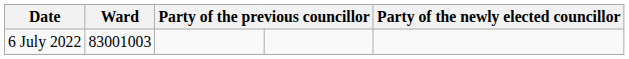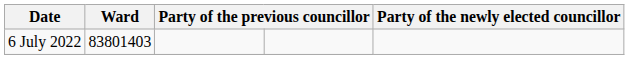 <table class="wikitable">
 <tr>
 <th>Date</th>
 <th>Ward</th>
 <th colspan=2>Party of the previous councillor</th>
 <th colspan=2>Party of the newly elected councillor</th>
 </tr>
 <tr>
 <td>6 July 2022</td>
-<td>83001003</td>
+<td>83801403</td>
 <td></td>
 <td></td>
 </tr>
 <tr>
 </tr>
 </table>
